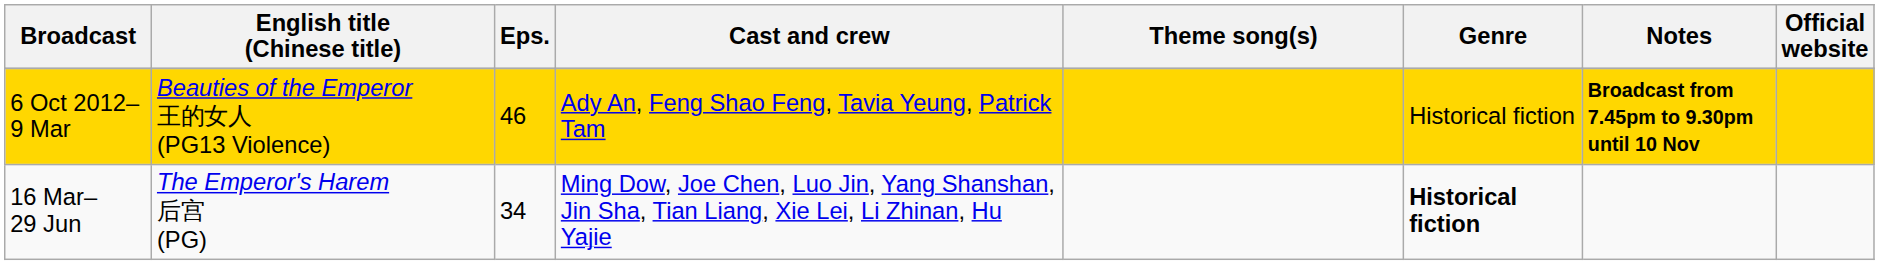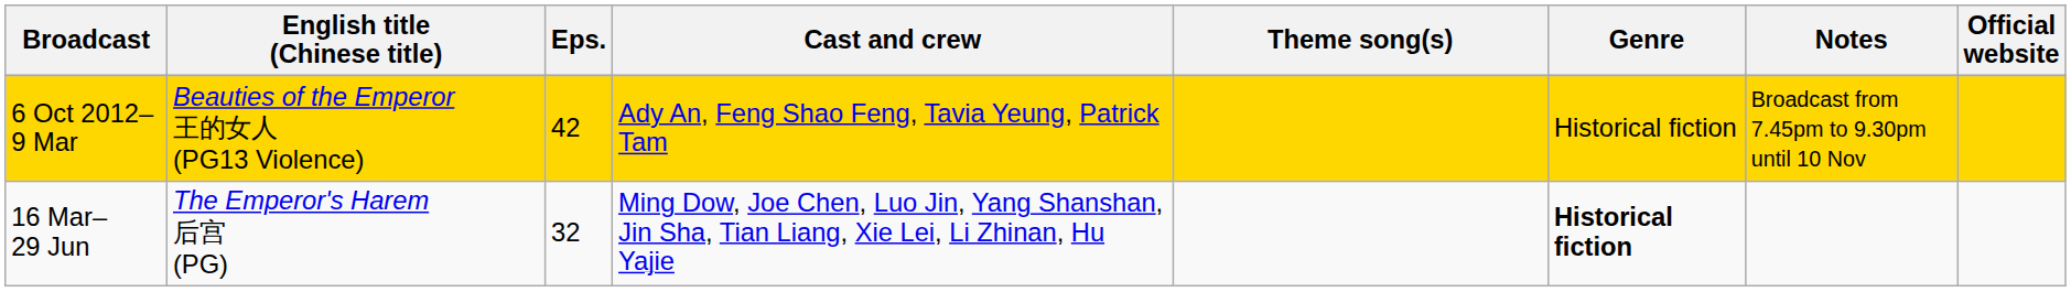 <table class="wikitable sortable" width="100%" style="text-align: left">
 <tr>
 <th align=center width=8% bgcolor="silver">Broadcast</th>
 <th align=center width=20% bgcolor="silver">English title <br> (Chinese title)</th>
 <th align=center width=1% bgcolor="silver">Eps.</th>
 <th align=center width=30% bgcolor="silver">Cast and crew</th>
 <th align=center width=20% bgcolor="silver">Theme song(s)</th>
 <th align=center width=10% bgcolor="silver">Genre</th>
 <th align=center width=15% bgcolor="silver">Notes</th>
 <th align=center width=1% bgcolor="silver">Official website</th>
 </tr>
 <tr>
 </tr>
 <tr ---- bgcolor="FFD700">
 <td>6 Oct 2012–<br>9 Mar</td>
 <td><em><a href='#'>Beauties of the Emperor</a></em><br>王的女人<br>(<span>PG13</span> Violence)</td>
-<td>46</td>
+<td>42</td>
 <td><a href='#'>Ady An</a>, <a href='#'>Feng Shao Feng</a>, <a href='#'>Tavia Yeung</a>, <a href='#'>Patrick Tam</a></td>
 <td></td>
 <td>Historical fiction</td>
-<td><strong><small>Broadcast from 7.45pm to 9.30pm until 10 Nov</small></strong></td>
+<td><small>Broadcast from 7.45pm to 9.30pm until 10 Nov</small></td>
 <td></td>
 </tr>
 <tr>
 <td>16 Mar–<br>29 Jun</td>
 <td><em><a href='#'>The Emperor's Harem</a></em><br>后宫<br>(<span>PG</span>)</td>
-<td>34</td>
+<td>32</td>
 <td><a href='#'>Ming Dow</a>, <a href='#'>Joe Chen</a>, <a href='#'>Luo Jin</a>, <a href='#'>Yang Shanshan</a>, <a href='#'>Jin Sha</a>, <a href='#'>Tian Liang</a>, <a href='#'>Xie Lei</a>, <a href='#'>Li Zhinan</a>, <a href='#'>Hu Yajie</a></td>
 <td></td>
 <td><strong>Historical fiction</strong></td>
 <td></td>
 <td></td>
 </tr>
 </table>
